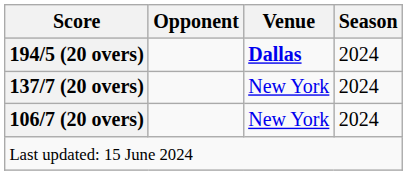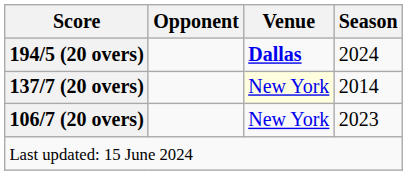 <table class="wikitable"style="font-size: 90%">
 <tr>
 <th>Score</th>
 <th>Opponent</th>
 <th>Venue</th>
 <th>Season</th>
 </tr>
 <tr>
 <th>194/5 (20 overs)</th>
 <td></td>
 <td><strong><a href='#'>Dallas</a></strong></td>
 <td>2024</td>
 </tr>
 <tr>
 <th>137/7 (20 overs)</th>
 <td></td>
-<td><a href='#'>New York</a></td>
-<td>2024</td>
+<td style="background: lightyellow;"><a href='#'>New York</a></td>
+<td>2014</td>
 </tr>
 <tr>
 <th>106/7 (20 overs)</th>
 <td></td>
 <td><a href='#'>New York</a></td>
-<td>2024</td>
+<td>2023</td>
 </tr>
 <tr>
 <td colspan="4"><small>Last updated: 15 June 2024</small></td>
 </tr>
 </table>
